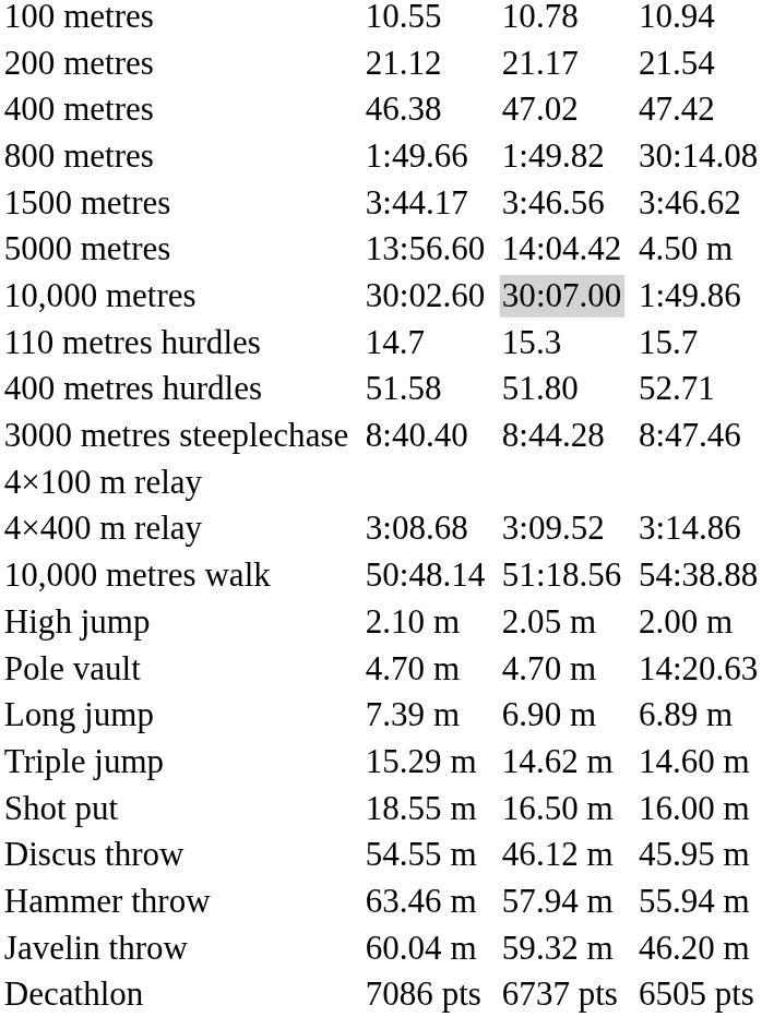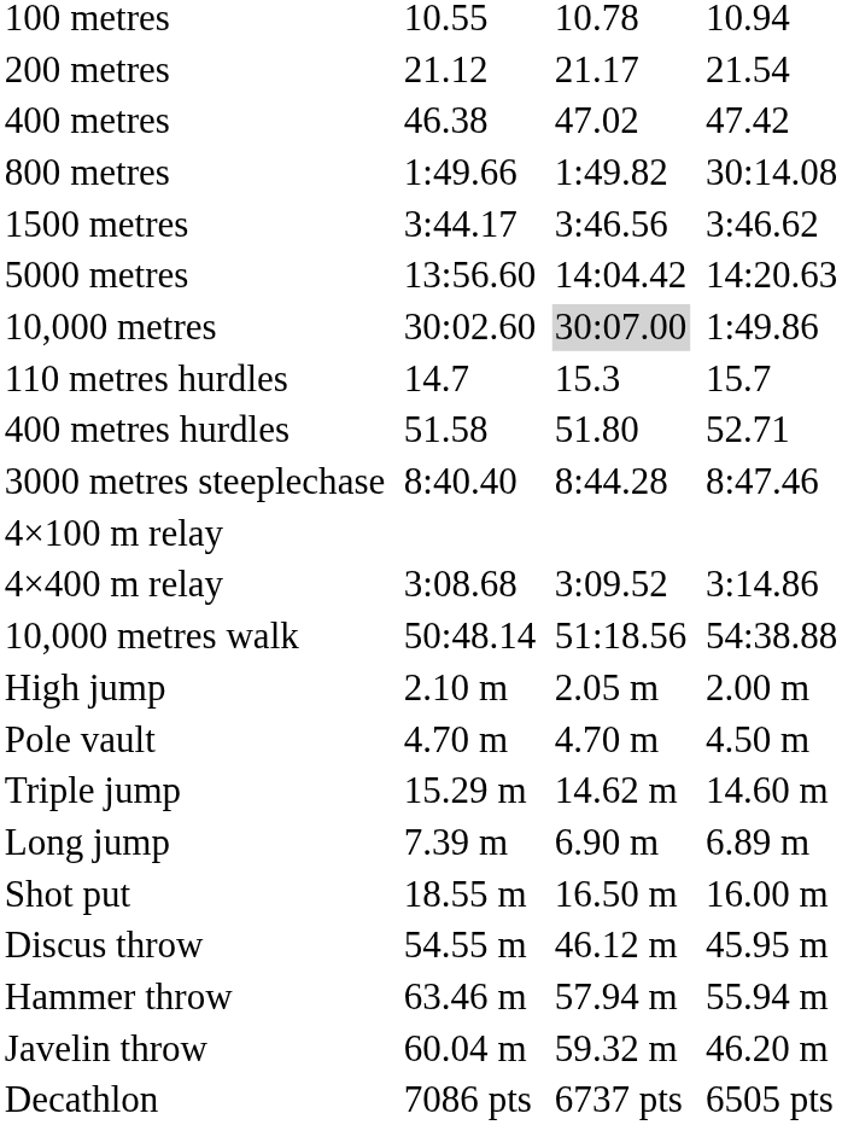 <table>
 <tr>
 <td>100 metres</td>
 <td></td>
 <td>10.55</td>
 <td></td>
 <td>10.78</td>
 <td></td>
 <td>10.94</td>
 </tr>
 <tr>
 <td>200 metres</td>
 <td></td>
 <td>21.12</td>
 <td></td>
 <td>21.17</td>
 <td></td>
 <td>21.54</td>
 </tr>
 <tr>
 <td>400 metres</td>
 <td></td>
 <td>46.38</td>
 <td></td>
 <td>47.02</td>
 <td></td>
 <td>47.42</td>
 </tr>
 <tr>
 <td>800 metres</td>
 <td></td>
 <td>1:49.66</td>
 <td></td>
 <td>1:49.82</td>
 <td></td>
 <td>30:14.08</td>
 </tr>
 <tr>
 <td>1500 metres</td>
 <td></td>
 <td>3:44.17</td>
 <td></td>
 <td>3:46.56</td>
 <td></td>
 <td>3:46.62</td>
 </tr>
 <tr>
 <td>5000 metres</td>
 <td></td>
 <td>13:56.60</td>
 <td></td>
 <td>14:04.42</td>
 <td></td>
-<td>4.50 m</td>
+<td>14:20.63</td>
 </tr>
 <tr>
 <td>10,000 metres</td>
 <td></td>
 <td>30:02.60</td>
 <td></td>
 <td style="background: lightgrey;">30:07.00</td>
 <td></td>
 <td>1:49.86</td>
 </tr>
 <tr>
 <td>110 metres hurdles</td>
 <td></td>
 <td>14.7</td>
 <td></td>
 <td>15.3</td>
 <td></td>
 <td>15.7</td>
 </tr>
 <tr>
 <td>400 metres hurdles</td>
 <td></td>
 <td>51.58</td>
 <td></td>
 <td>51.80</td>
 <td></td>
 <td>52.71</td>
 </tr>
 <tr>
 <td>3000 metres steeplechase</td>
 <td></td>
 <td>8:40.40</td>
 <td></td>
 <td>8:44.28</td>
 <td></td>
 <td>8:47.46</td>
 </tr>
 <tr>
 <td>4×100 m relay</td>
 <td></td>
 <td></td>
 <td></td>
 <td></td>
 <td></td>
 <td></td>
 </tr>
 <tr>
 <td>4×400 m relay</td>
 <td></td>
 <td>3:08.68</td>
 <td></td>
 <td>3:09.52</td>
 <td></td>
 <td>3:14.86</td>
 </tr>
 <tr>
 <td>10,000 metres walk</td>
 <td></td>
 <td>50:48.14</td>
 <td></td>
 <td>51:18.56</td>
 <td></td>
 <td>54:38.88</td>
 </tr>
 <tr>
 <td>High jump</td>
 <td></td>
 <td>2.10 m</td>
 <td></td>
 <td>2.05 m</td>
 <td></td>
 <td>2.00 m</td>
 </tr>
 <tr>
 <td>Pole vault</td>
 <td></td>
 <td>4.70 m</td>
 <td></td>
 <td>4.70 m</td>
 <td></td>
-<td>14:20.63</td>
+<td>4.50 m</td>
+</tr>
+<tr>
+<td>Triple jump</td>
+<td></td>
+<td>15.29 m</td>
+<td></td>
+<td>14.62 m</td>
+<td></td>
+<td>14.60 m</td>
 </tr>
 <tr>
 <td>Long jump</td>
 <td></td>
 <td>7.39 m</td>
 <td></td>
 <td>6.90 m</td>
 <td></td>
 <td>6.89 m</td>
-</tr>
-<tr>
-<td>Triple jump</td>
-<td></td>
-<td>15.29 m</td>
-<td></td>
-<td>14.62 m</td>
-<td></td>
-<td>14.60 m</td>
 </tr>
 <tr>
 <td>Shot put</td>
 <td></td>
 <td>18.55 m</td>
 <td></td>
 <td>16.50 m</td>
 <td></td>
 <td>16.00 m</td>
 </tr>
 <tr>
 <td>Discus throw</td>
 <td></td>
 <td>54.55 m</td>
 <td></td>
 <td>46.12 m</td>
 <td></td>
 <td>45.95 m</td>
 </tr>
 <tr>
 <td>Hammer throw</td>
 <td></td>
 <td>63.46 m</td>
 <td></td>
 <td>57.94 m</td>
 <td></td>
 <td>55.94 m</td>
 </tr>
 <tr>
 <td>Javelin throw</td>
 <td></td>
 <td>60.04 m</td>
 <td></td>
 <td>59.32 m</td>
 <td></td>
 <td>46.20 m</td>
 </tr>
 <tr>
 <td>Decathlon</td>
 <td></td>
 <td>7086 pts</td>
 <td></td>
 <td>6737 pts</td>
 <td></td>
 <td>6505 pts</td>
 </tr>
 </table>
